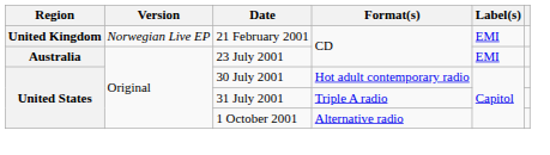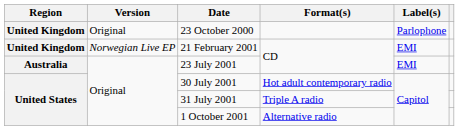 <table class="wikitable plainrowheaders">
 <tr>
 <th scope="col">Region</th>
 <th scope="col">Version</th>
 <th scope="col">Date</th>
 <th scope="col">Format(s)</th>
 <th scope="col">Label(s)</th>
 <th scope="col"></th>
+</tr>
+<tr>
+<th scope="row">United Kingdom</th>
+<td>Original</td>
+<td>23 October 2000</td>
+<td></td>
+<td><a href='#'>Parlophone</a></td>
+<td></td>
 </tr>
 <tr>
 <th scope="row">United Kingdom</th>
 <td><em>Norwegian Live EP</em></td>
 <td>21 February 2001</td>
 <td rowspan="2">CD</td>
 <td><a href='#'>EMI</a></td>
 <td></td>
 </tr>
 <tr>
 <th scope="row">Australia</th>
 <td rowspan="4">Original</td>
 <td>23 July 2001</td>
 <td><a href='#'>EMI</a></td>
 <td></td>
 </tr>
 <tr>
 <th rowspan="3" scope="row">United States</th>
 <td>30 July 2001</td>
 <td><a href='#'>Hot adult contemporary radio</a></td>
 <td rowspan="3"><a href='#'>Capitol</a></td>
 <td></td>
 </tr>
 <tr>
 <td>31 July 2001</td>
 <td><a href='#'>Triple A radio</a></td>
 <td></td>
 </tr>
 <tr>
 <td>1 October 2001</td>
 <td><a href='#'>Alternative radio</a></td>
 <td></td>
 </tr>
 </table>
